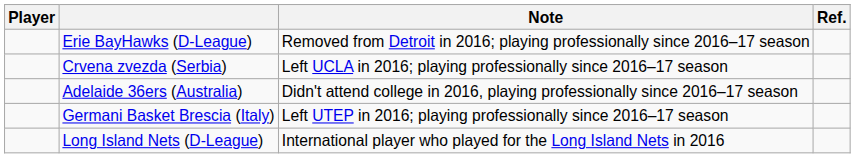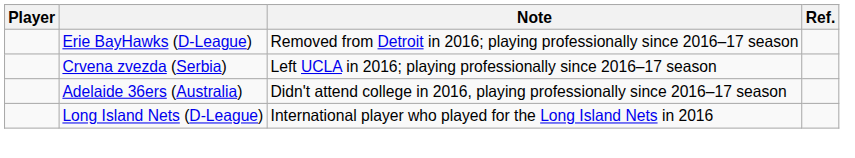 <table class="wikitable sortable" style="text-align:left; font-size:95%">
 <tr>
 <th>Player</th>
 <th></th>
 <th class=unsortable>Note</th>
 <th class=unsortable>Ref.</th>
 </tr>
 <tr>
 <td> </td>
 <td><a href='#'>Erie BayHawks</a> (<a href='#'>D-League</a>)</td>
 <td>Removed from <a href='#'>Detroit</a> in 2016; playing professionally since 2016–17 season</td>
 <td align=center></td>
 </tr>
 <tr>
 <td> </td>
 <td><a href='#'>Crvena zvezda</a> (<a href='#'>Serbia</a>)</td>
 <td>Left <a href='#'>UCLA</a> in 2016; playing professionally since 2016–17 season</td>
 <td align=center></td>
 </tr>
 <tr>
 <td> </td>
 <td><a href='#'>Adelaide 36ers</a> (<a href='#'>Australia</a>)</td>
 <td>Didn't attend college in 2016, playing professionally since 2016–17 season</td>
 <td align=center></td>
 </tr>
 <tr>
 <td> </td>
-<td><a href='#'>Germani Basket Brescia</a> (<a href='#'>Italy</a>)</td>
-<td>Left <a href='#'>UTEP</a> in 2016; playing professionally since 2016–17 season</td>
-<td align=center></td>
-</tr>
-<tr>
-<td> </td>
 <td><a href='#'>Long Island Nets</a> (<a href='#'>D-League</a>)</td>
 <td>International player who played for the <a href='#'>Long Island Nets</a> in 2016</td>
 <td align=center></td>
 </tr>
 </table>
